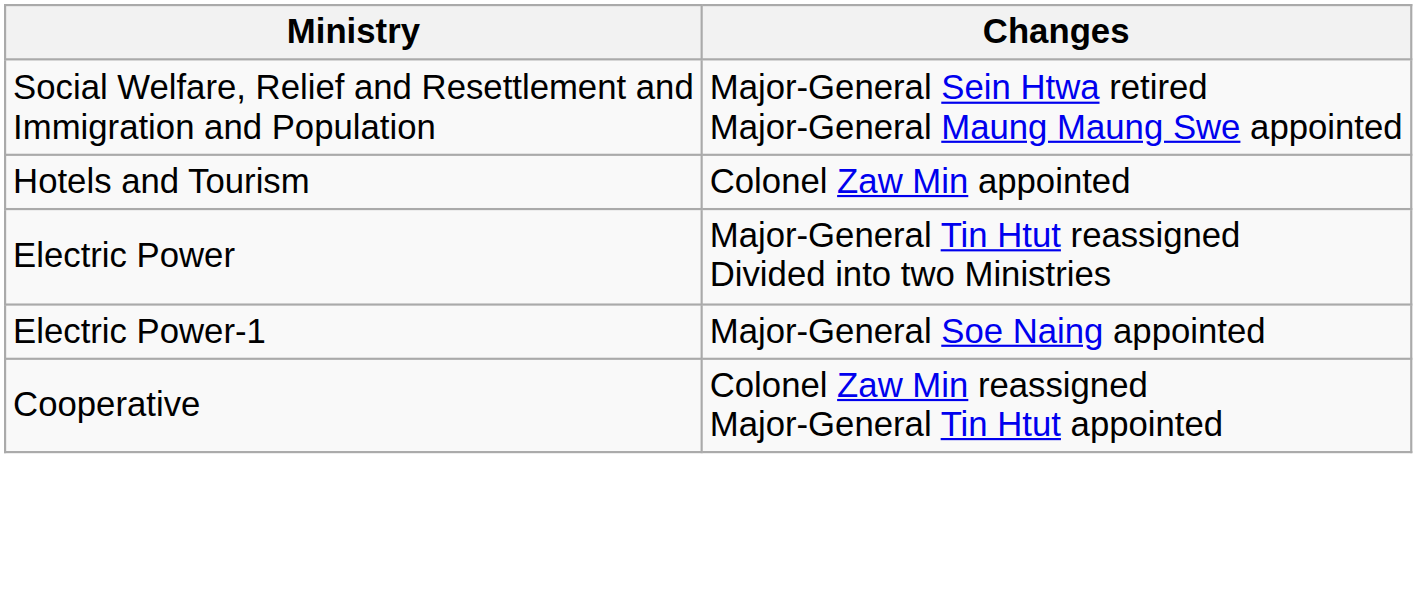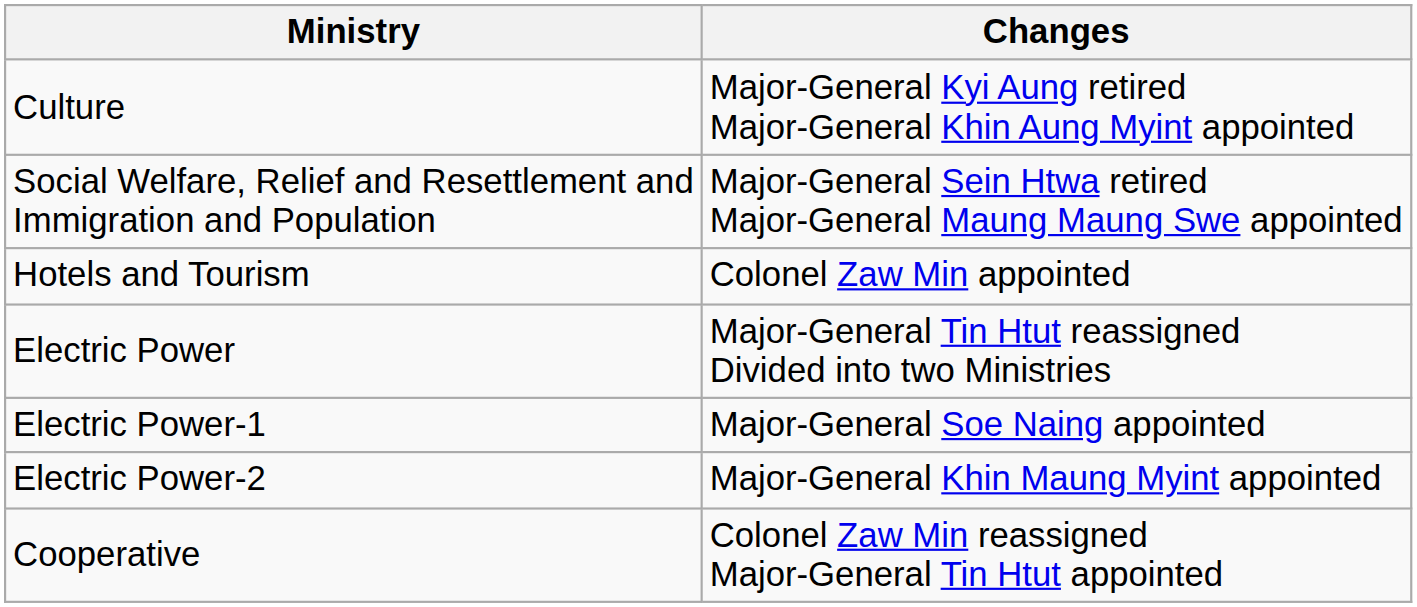 <table class=wikitable>
 <tr>
 <th>Ministry</th>
 <th>Changes</th>
+</tr>
+<tr>
+<td>Culture</td>
+<td>Major-General <a href='#'>Kyi Aung</a> retired<br>Major-General <a href='#'>Khin Aung Myint</a> appointed</td>
 </tr>
 <tr>
 <td>Social Welfare, Relief and Resettlement and<br>Immigration and Population</td>
 <td>Major-General <a href='#'>Sein Htwa</a> retired<br>Major-General <a href='#'>Maung Maung Swe</a> appointed</td>
 </tr>
 <tr>
 <td>Hotels and Tourism</td>
 <td>Colonel <a href='#'>Zaw Min</a> appointed</td>
 </tr>
 <tr>
 <td>Electric Power</td>
 <td>Major-General <a href='#'>Tin Htut</a> reassigned<br>Divided into two Ministries</td>
 </tr>
 <tr>
 <td>Electric Power-1</td>
 <td>Major-General <a href='#'>Soe Naing</a> appointed</td>
 </tr>
 <tr>
+<td>Electric Power-2</td>
+<td>Major-General <a href='#'>Khin Maung Myint</a> appointed</td>
+</tr>
+<tr>
 <td>Cooperative</td>
 <td>Colonel <a href='#'>Zaw Min</a> reassigned<br> Major-General <a href='#'>Tin Htut</a> appointed</td>
 </tr>
 </table>
